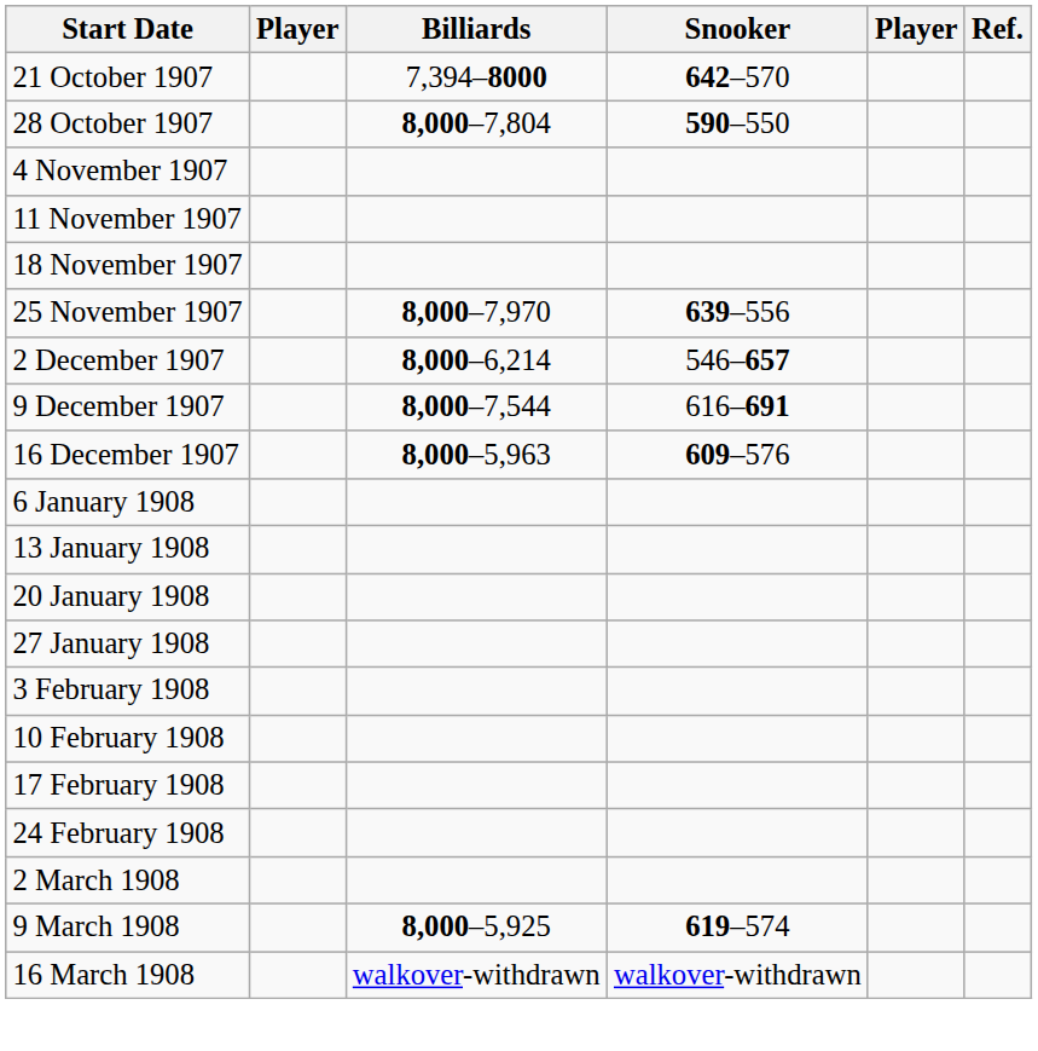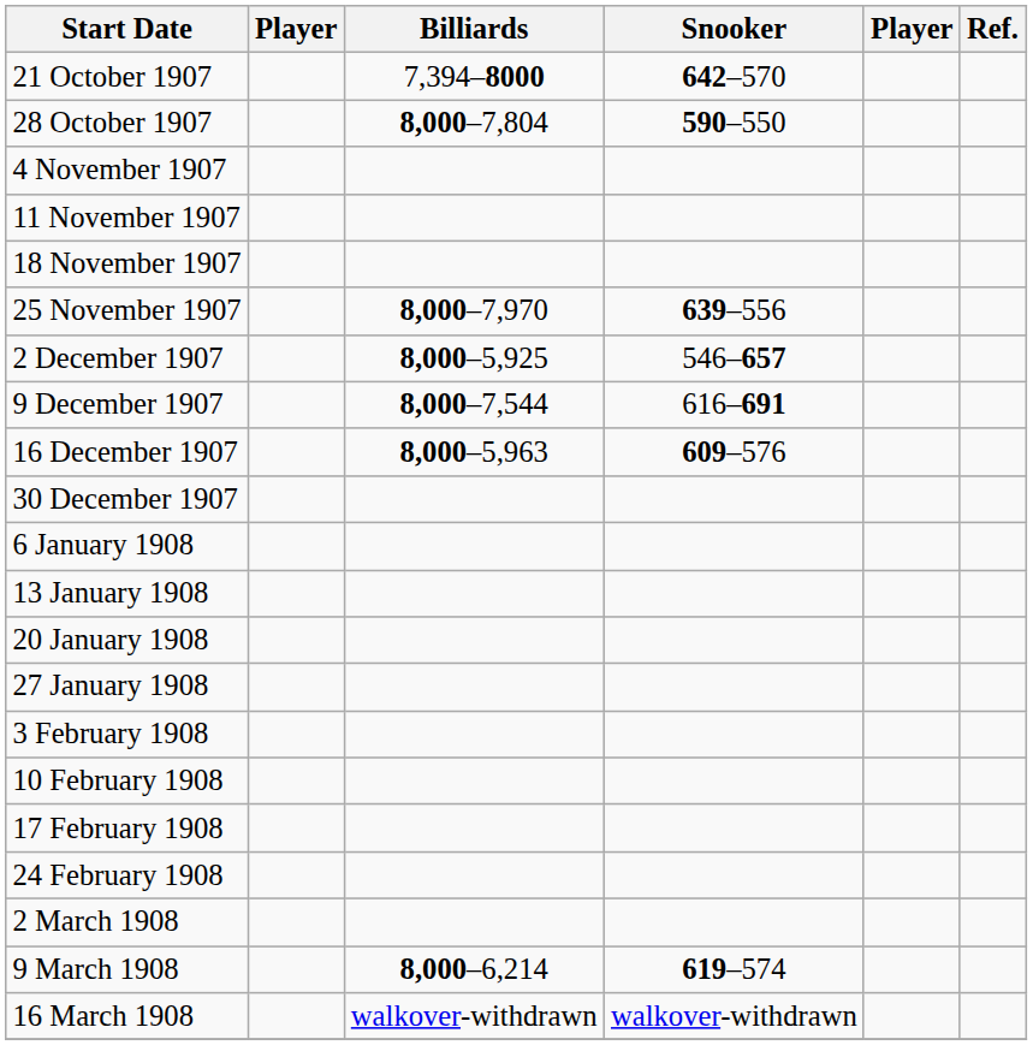 <table class="sortable wikitable plainrowheaders">
 <tr>
 <th scope="col">Start Date</th>
 <th scope="col">Player</th>
 <th scope="col" align="center">Billiards</th>
 <th scope="col" align="center">Snooker</th>
 <th scope="col">Player</th>
 <th>Ref.</th>
 </tr>
 <tr>
 <td>21 October 1907</td>
 <td></td>
 <td align="center">7,394–<strong>8000</strong></td>
 <td align="center"><strong>642</strong>–570</td>
 <td></td>
 <td></td>
 </tr>
 <tr>
 <td>28 October 1907</td>
 <td></td>
 <td align="center"><strong>8,000</strong>–7,804</td>
 <td align="center"><strong>590</strong>–550</td>
 <td></td>
 <td></td>
 </tr>
 <tr>
 <td>4 November 1907</td>
 <td></td>
 <td></td>
 <td></td>
 <td></td>
 <td></td>
 </tr>
 <tr>
 <td>11 November 1907</td>
 <td></td>
 <td></td>
 <td></td>
 <td></td>
 <td></td>
 </tr>
 <tr>
 <td>18 November 1907</td>
 <td></td>
 <td></td>
 <td></td>
 <td></td>
 <td></td>
 </tr>
 <tr>
 <td>25 November 1907</td>
 <td></td>
 <td align="center"><strong>8,000</strong>–7,970</td>
 <td align="center"><strong>639</strong>–556</td>
 <td></td>
 <td></td>
 </tr>
 <tr>
 <td>2 December 1907</td>
 <td></td>
-<td align="center"><strong>8,000</strong>–6,214</td>
+<td align="center"><strong>8,000</strong>–5,925</td>
 <td align="center">546–<strong>657</strong></td>
 <td></td>
 <td></td>
 </tr>
 <tr>
 <td>9 December 1907</td>
 <td></td>
 <td align="center"><strong>8,000</strong>–7,544</td>
 <td align="center">616–<strong>691</strong></td>
 <td></td>
 <td></td>
 </tr>
 <tr>
 <td>16 December 1907</td>
 <td></td>
 <td align="center"><strong>8,000</strong>–5,963</td>
 <td align="center"><strong>609</strong>–576</td>
+<td></td>
+<td></td>
+</tr>
+<tr>
+<td>30 December 1907</td>
+<td></td>
+<td></td>
+<td></td>
 <td></td>
 <td></td>
 </tr>
 <tr>
 <td>6 January 1908</td>
 <td></td>
 <td></td>
 <td></td>
 <td></td>
 <td></td>
 </tr>
 <tr>
 <td>13 January 1908</td>
 <td></td>
 <td></td>
 <td></td>
 <td></td>
 <td></td>
 </tr>
 <tr>
 <td>20 January 1908</td>
 <td></td>
 <td></td>
 <td></td>
 <td></td>
 <td></td>
 </tr>
 <tr>
 <td>27 January 1908</td>
 <td></td>
 <td></td>
 <td></td>
 <td></td>
 <td></td>
 </tr>
 <tr>
 <td>3 February 1908</td>
 <td></td>
 <td></td>
 <td></td>
 <td></td>
 <td></td>
 </tr>
 <tr>
 <td>10 February 1908</td>
 <td></td>
 <td></td>
 <td></td>
 <td></td>
 <td></td>
 </tr>
 <tr>
 <td>17 February 1908</td>
 <td></td>
 <td></td>
 <td></td>
 <td></td>
 <td></td>
 </tr>
 <tr>
 <td>24 February 1908</td>
 <td></td>
 <td></td>
 <td></td>
 <td></td>
 <td></td>
 </tr>
 <tr>
 <td>2 March 1908</td>
 <td></td>
 <td></td>
 <td></td>
 <td></td>
 <td></td>
 </tr>
 <tr>
 <td>9 March 1908</td>
 <td></td>
-<td align="center"><strong>8,000</strong>–5,925</td>
+<td align="center"><strong>8,000</strong>–6,214</td>
 <td align="center"><strong>619</strong>–574</td>
 <td></td>
 <td></td>
 </tr>
 <tr>
 <td>16 March 1908</td>
 <td></td>
 <td><a href='#'>walkover</a>-withdrawn</td>
 <td><a href='#'>walkover</a>-withdrawn</td>
 <td></td>
 <td></td>
 </tr>
 <tr>
 </tr>
 </table>
